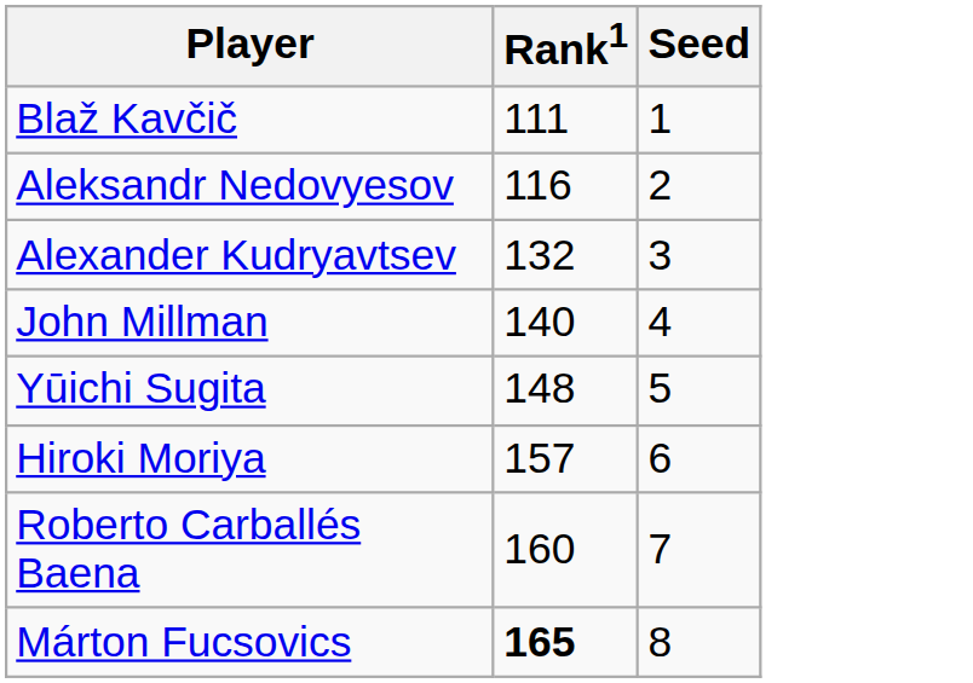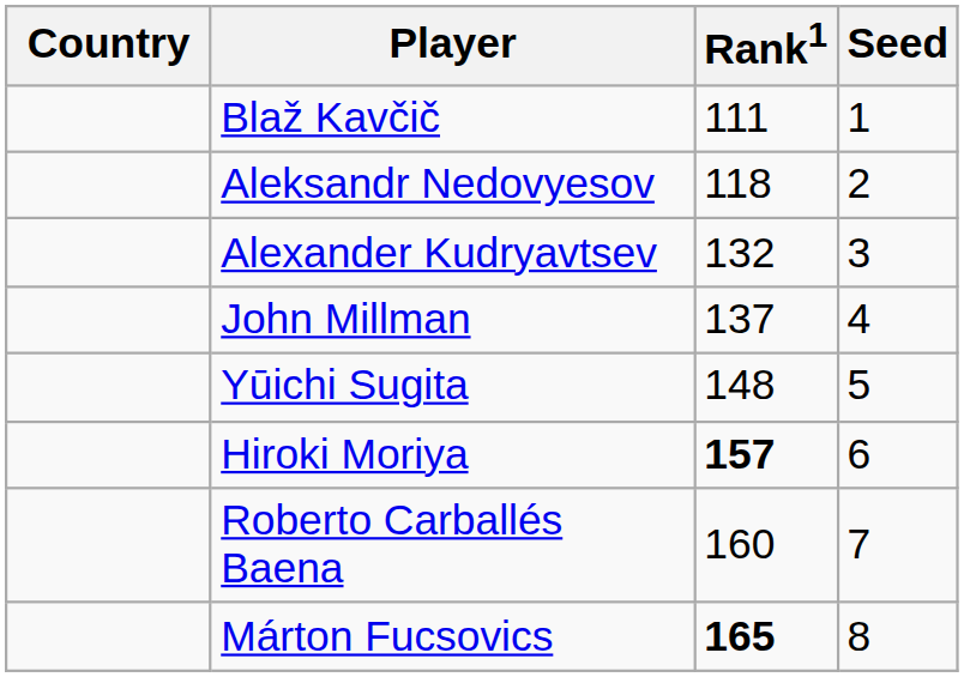 <table class="sortable wikitable">
 <tr>
+<th width="70">Country</th>
 <th width="175">Player</th>
 <th>Rank<sup>1</sup></th>
 <th>Seed</th>
 </tr>
 <tr>
+<td></td>
 <td><a href='#'>Blaž Kavčič</a></td>
 <td>111</td>
 <td>1</td>
 </tr>
 <tr>
+<td></td>
 <td><a href='#'>Aleksandr Nedovyesov</a></td>
-<td>116</td>
+<td>118</td>
 <td>2</td>
 </tr>
 <tr>
+<td></td>
 <td><a href='#'>Alexander Kudryavtsev</a></td>
 <td>132</td>
 <td>3</td>
 </tr>
 <tr>
+<td></td>
 <td><a href='#'>John Millman</a></td>
-<td>140</td>
+<td>137</td>
 <td>4</td>
 </tr>
 <tr>
+<td></td>
 <td><a href='#'>Yūichi Sugita</a></td>
 <td>148</td>
 <td>5</td>
 </tr>
 <tr>
+<td></td>
 <td><a href='#'>Hiroki Moriya</a></td>
-<td>157</td>
+<td><strong>157</strong></td>
 <td>6</td>
 </tr>
 <tr>
+<td></td>
 <td><a href='#'>Roberto Carballés Baena</a></td>
 <td>160</td>
 <td>7</td>
 </tr>
 <tr>
+<td></td>
 <td><a href='#'>Márton Fucsovics</a></td>
 <td><strong>165</strong></td>
 <td>8</td>
 </tr>
 </table>
